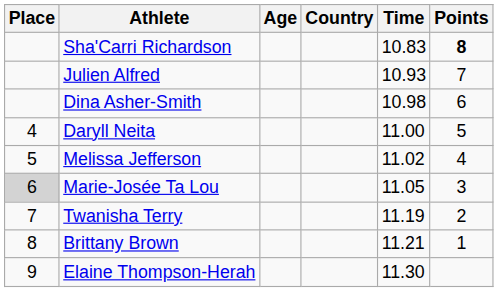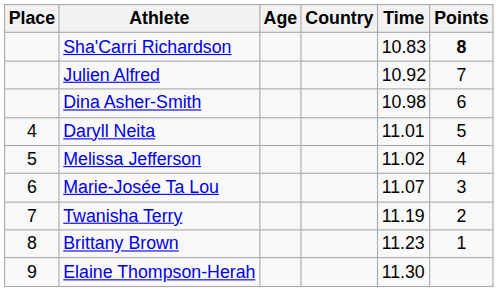 <table class="wikitable mw-datatable sortable">
 <tr>
 <th>Place</th>
 <th>Athlete</th>
 <th>Age</th>
 <th>Country</th>
 <th>Time</th>
 <th>Points</th>
 </tr>
 <tr>
 <td align=center></td>
 <td><a href='#'>Sha'Carri Richardson</a></td>
 <td></td>
 <td></td>
 <td>10.83</td>
 <td align=center><strong>8</strong></td>
 </tr>
 <tr>
 <td align=center></td>
 <td><a href='#'>Julien Alfred</a></td>
 <td></td>
 <td></td>
-<td>10.93</td>
+<td>10.92</td>
 <td align=center>7</td>
 </tr>
 <tr>
 <td align=center></td>
 <td><a href='#'>Dina Asher-Smith</a></td>
 <td></td>
 <td></td>
 <td>10.98</td>
 <td align=center>6</td>
 </tr>
 <tr>
 <td align=center>4</td>
 <td><a href='#'>Daryll Neita</a></td>
 <td></td>
 <td></td>
-<td>11.00</td>
+<td>11.01</td>
 <td align=center>5</td>
 </tr>
 <tr>
 <td align=center>5</td>
 <td><a href='#'>Melissa Jefferson</a></td>
 <td></td>
 <td></td>
 <td>11.02</td>
 <td align=center>4</td>
 </tr>
 <tr>
-<td align=center style="background: lightgrey;">6</td>
+<td align=center>6</td>
 <td><a href='#'>Marie-Josée Ta Lou</a></td>
 <td></td>
 <td></td>
-<td>11.05</td>
+<td>11.07</td>
 <td align=center>3</td>
 </tr>
 <tr>
 <td align=center>7</td>
 <td><a href='#'>Twanisha Terry</a></td>
 <td></td>
 <td></td>
 <td>11.19</td>
 <td align=center>2</td>
 </tr>
 <tr>
 <td align=center>8</td>
 <td><a href='#'>Brittany Brown</a></td>
 <td></td>
 <td></td>
-<td>11.21</td>
+<td>11.23</td>
 <td align=center>1</td>
 </tr>
 <tr>
 <td align=center>9</td>
 <td><a href='#'>Elaine Thompson-Herah</a></td>
 <td></td>
 <td></td>
 <td>11.30</td>
 <td align=center></td>
 </tr>
 </table>
